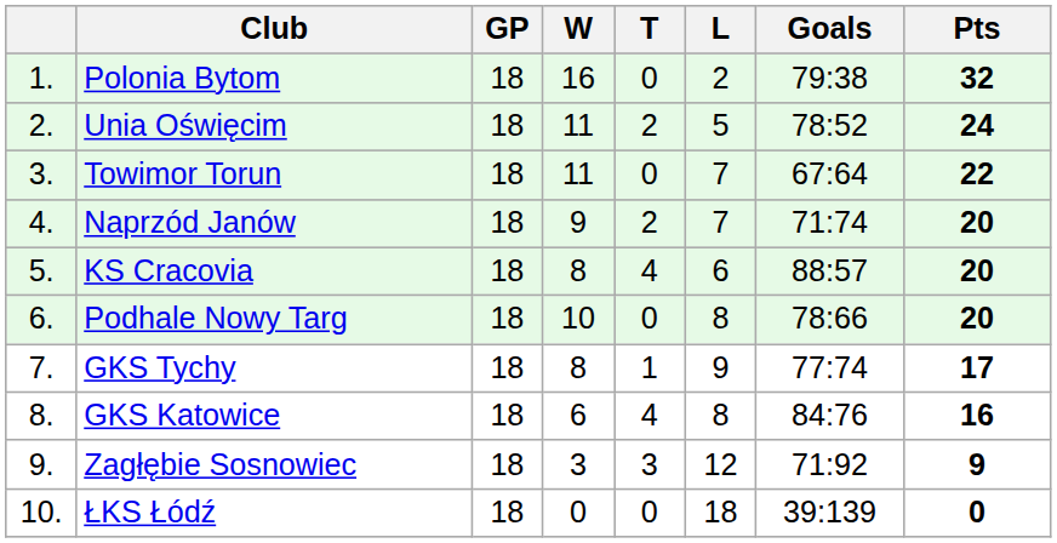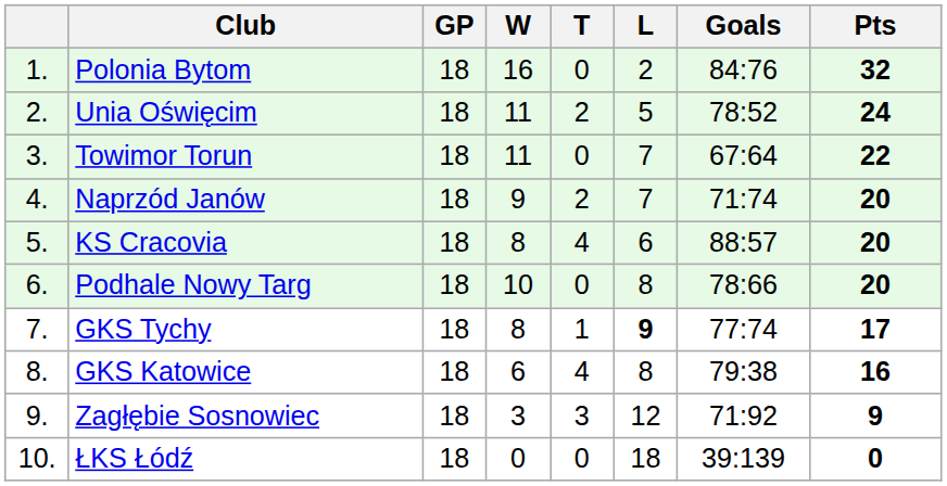 <table class="wikitable">
 <tr>
 <th width="30"></th>
 <th width="200">Club</th>
 <th width="30">GP</th>
 <th width="30">W</th>
 <th width="30">T</th>
 <th width="30">L</th>
 <th width="70">Goals</th>
 <th width="70">Pts</th>
 </tr>
 <tr bgcolor="#e6fae6" align="center">
 <td>1.</td>
 <td align="left"><a href='#'>Polonia Bytom</a></td>
 <td>18</td>
 <td>16</td>
 <td>0</td>
 <td>2</td>
-<td>79:38</td>
+<td>84:76</td>
 <td><strong>32</strong></td>
 </tr>
 <tr bgcolor="#e6fae6" align="center">
 <td>2.</td>
 <td align="left"><a href='#'>Unia Oświęcim</a></td>
 <td>18</td>
 <td>11</td>
 <td>2</td>
 <td>5</td>
 <td>78:52</td>
 <td><strong>24</strong></td>
 </tr>
 <tr bgcolor="#e6fae6" align="center">
 <td>3.</td>
 <td align="left"><a href='#'>Towimor Torun</a></td>
 <td>18</td>
 <td>11</td>
 <td>0</td>
 <td>7</td>
 <td>67:64</td>
 <td><strong>22</strong></td>
 </tr>
 <tr bgcolor="#e6fae6" align="center">
 <td>4.</td>
 <td align="left"><a href='#'>Naprzód Janów</a></td>
 <td>18</td>
 <td>9</td>
 <td>2</td>
 <td>7</td>
 <td>71:74</td>
 <td><strong>20</strong></td>
 </tr>
 <tr bgcolor="#e6fae6" align="center">
 <td>5.</td>
 <td align="left"><a href='#'>KS Cracovia</a></td>
 <td>18</td>
 <td>8</td>
 <td>4</td>
 <td>6</td>
 <td>88:57</td>
 <td><strong>20</strong></td>
 </tr>
 <tr bgcolor="#e6fae6" align="center">
 <td>6.</td>
 <td align="left"><a href='#'>Podhale Nowy Targ</a></td>
 <td>18</td>
 <td>10</td>
 <td>0</td>
 <td>8</td>
 <td>78:66</td>
 <td><strong>20</strong></td>
 </tr>
 <tr bgcolor="#FFFFFF" align="center">
 <td>7.</td>
 <td align="left"><a href='#'>GKS Tychy</a></td>
 <td>18</td>
 <td>8</td>
 <td>1</td>
-<td>9</td>
+<td><strong>9</strong></td>
 <td>77:74</td>
 <td><strong>17</strong></td>
 </tr>
 <tr bgcolor="#FFFFFF" align="center">
 <td>8.</td>
 <td align="left"><a href='#'>GKS Katowice</a></td>
 <td>18</td>
 <td>6</td>
 <td>4</td>
 <td>8</td>
-<td>84:76</td>
+<td>79:38</td>
 <td><strong>16</strong></td>
 </tr>
 <tr bgcolor="#FFFFFF" align="center">
 <td>9.</td>
 <td align="left"><a href='#'>Zagłębie Sosnowiec</a></td>
 <td>18</td>
 <td>3</td>
 <td>3</td>
 <td>12</td>
 <td>71:92</td>
 <td><strong>9</strong></td>
 </tr>
 <tr bgcolor="#FFFFFF" align="center">
 <td>10.</td>
 <td align="left"><a href='#'>ŁKS Łódź</a></td>
 <td>18</td>
 <td>0</td>
 <td>0</td>
 <td>18</td>
 <td>39:139</td>
 <td><strong>0</strong></td>
 </tr>
 </table>
